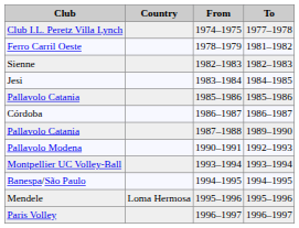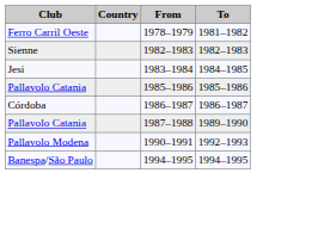 <table bgcolor="#f7f8ff" cellpadding="3" cellspacing="0" border="1" style="font-size: 95%; border: gray solid 1px; border-collapse: collapse;">
 <tr bgcolor="#CCCCCC">
 <td align="center"><strong>Club</strong></td>
 <td align="center"><strong>Country</strong></td>
 <td align="center"><strong>From</strong></td>
 <td align="center"><strong>To</strong></td>
-</tr>
-<tr bgcolor="#EFEFEF" align="left">
-<td><a href='#'>Club I.L. Peretz Villa Lynch</a></td>
-<td></td>
-<td>1974–1975</td>
-<td>1977–1978</td>
 </tr>
 <tr align=left>
 <td><a href='#'>Ferro Carril Oeste</a></td>
 <td></td>
 <td>1978–1979</td>
 <td>1981–1982</td>
 </tr>
 <tr bgcolor="#EFEFEF" align="left">
 <td>Sienne</td>
 <td></td>
 <td>1982–1983</td>
 <td>1982–1983</td>
 </tr>
 <tr align=left>
 <td>Jesi</td>
 <td></td>
 <td>1983–1984</td>
 <td>1984–1985</td>
 </tr>
 <tr bgcolor="#EFEFEF" align="left">
 <td><a href='#'>Pallavolo Catania</a></td>
 <td></td>
 <td>1985–1986</td>
 <td>1985–1986</td>
 </tr>
 <tr align=left>
 <td>Córdoba</td>
 <td></td>
 <td>1986–1987</td>
 <td>1986–1987</td>
 </tr>
 <tr bgcolor="#EFEFEF" align="left">
 <td><a href='#'>Pallavolo Catania</a></td>
 <td></td>
 <td>1987–1988</td>
 <td>1989–1990</td>
 </tr>
 <tr align=left>
 <td><a href='#'>Pallavolo Modena</a></td>
 <td></td>
 <td>1990–1991</td>
 <td>1992–1993</td>
 </tr>
-<tr bgcolor="#EFEFEF" align="left">
-<td><a href='#'>Montpellier UC Volley-Ball</a></td>
-<td></td>
-<td>1993–1994</td>
-<td>1993–1994</td>
-</tr>
 <tr align=left>
 <td><a href='#'>Banespa</a>/<a href='#'>São Paulo</a></td>
 <td></td>
 <td>1994–1995</td>
 <td>1994–1995</td>
 </tr>
-<tr bgcolor="#EFEFEF" align="left">
-<td>Mendele</td>
-<td>Loma Hermosa</td>
-<td>1995–1996</td>
-<td>1995–1996</td>
-</tr>
-<tr bgcolor="#EFEFEF" align="left">
-<td><a href='#'>Paris Volley</a></td>
-<td></td>
-<td>1996–1997</td>
-<td>1996–1997</td>
-</tr>
 </table>
